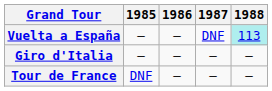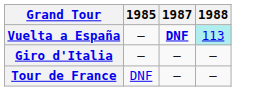 <table class="wikitable plainrowheaders">
 <tr>
 <th scope="col"><a href='#'>Grand Tour</a></th>
 <th scope="col">1985</th>
-<th scope="col">1986</th>
 <th scope="col">1987</th>
 <th scope="col">1988</th>
 </tr>
 <tr style="text-align:center;">
 <th scope="row"> <a href='#'>Vuelta a España</a></th>
 <td>—</td>
-<td>—</td>
-<td><a href='#'>DNF</a></td>
+<td><strong><a href='#'>DNF</a></strong></td>
 <td style="background: paleturquoise;"><a href='#'>113</a></td>
 </tr>
 <tr style="text-align:center;">
 <th scope="row"> <a href='#'>Giro d'Italia</a></th>
-<td>—</td>
 <td>—</td>
 <td>—</td>
 <td>—</td>
 </tr>
 <tr style="text-align:center;">
 <th scope="row"> <a href='#'>Tour de France</a></th>
 <td><a href='#'>DNF</a></td>
 <td>—</td>
 <td>—</td>
-<td>—</td>
 </tr>
 </table>
